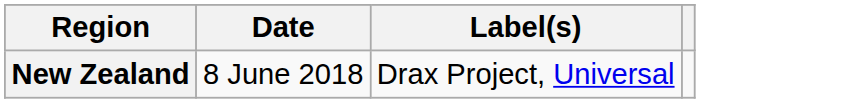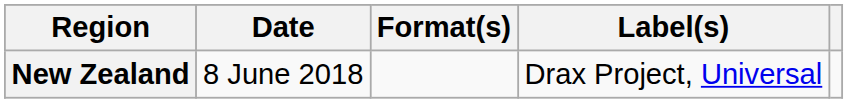 <table class="wikitable plainrowheaders">
 <tr>
 <th scope="col">Region</th>
 <th scope="col">Date</th>
+<th scope="col">Format(s)</th>
 <th scope="col">Label(s)</th>
 <th scope="col"></th>
 </tr>
 <tr>
 <th scope="row">New Zealand</th>
 <td>8 June 2018</td>
+<td></td>
 <td>Drax Project, <a href='#'>Universal</a></td>
 <td align="center"></td>
 </tr>
 </table>
